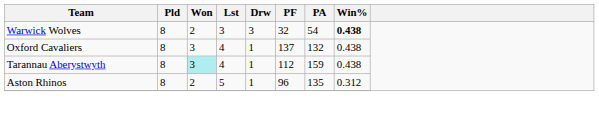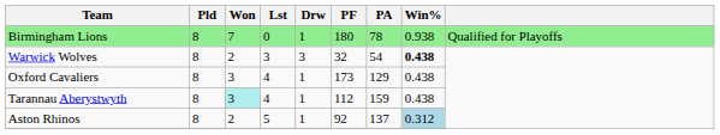 <table class="wikitable">
 <tr>
 <th width=26%>Team</th>
 <th width=5%>Pld</th>
 <th width=5%>Won</th>
 <th width=5%>Lst</th>
 <th width=5%>Drw</th>
 <th width=5%>PF</th>
 <th width=5%>PA</th>
 <th width=6%>Win%</th>
 <th width=38%></th>
+</tr>
+<tr style="background:lightgreen">
+<td>Birmingham Lions</td>
+<td>8</td>
+<td>7</td>
+<td>0</td>
+<td>1</td>
+<td>180</td>
+<td>78</td>
+<td>0.938</td>
+<td>Qualified for Playoffs</td>
 </tr>
 <tr>
 <td><a href='#'>Warwick</a> Wolves</td>
 <td>8</td>
 <td>2</td>
 <td>3</td>
 <td>3</td>
 <td>32</td>
 <td>54</td>
 <td><strong>0.438</strong></td>
 </tr>
 <tr>
 <td>Oxford Cavaliers</td>
 <td>8</td>
 <td>3</td>
 <td>4</td>
 <td>1</td>
-<td>137</td>
-<td>132</td>
+<td>173</td>
+<td>129</td>
 <td>0.438</td>
 </tr>
 <tr>
 <td>Tarannau <a href='#'>Aberystwyth</a></td>
 <td>8</td>
 <td style="background: paleturquoise;">3</td>
 <td>4</td>
 <td>1</td>
 <td>112</td>
 <td>159</td>
 <td>0.438</td>
 </tr>
 <tr>
 <td>Aston Rhinos</td>
 <td>8</td>
 <td>2</td>
 <td>5</td>
 <td>1</td>
-<td>96</td>
-<td>135</td>
-<td>0.312</td>
+<td>92</td>
+<td>137</td>
+<td style="background: lightblue;">0.312</td>
 </tr>
 <tr>
 </tr>
 </table>
